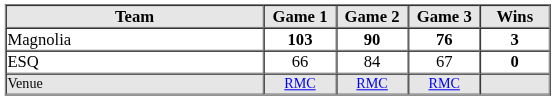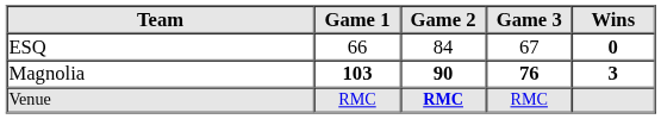 <table border=1 cellspacing=0 width=525 align=center>
 <tr style="text-align:center; background-color:#e6e6e6;">
 <th align=center width=30%>Team</th>
 <th width=8%>Game 1</th>
 <th width=8%>Game 2</th>
 <th width=8%>Game 3</th>
 <th width=8%>Wins</th>
 </tr>
 <tr style="text-align:center;">
+<td align=left>ESQ</td>
+<td>66</td>
+<td>84</td>
+<td>67</td>
+<td><strong>0</strong></td>
+</tr>
+<tr style="text-align:center;">
 <td align=left>Magnolia</td>
 <td><strong>103</strong></td>
 <td><strong>90</strong></td>
 <td><strong>76</strong></td>
 <td><strong>3</strong></td>
 </tr>
-<tr style="text-align:center;">
-<td align=left>ESQ</td>
-<td>66</td>
-<td>84</td>
-<td>67</td>
-<td><strong>0</strong></td>
-</tr>
 <tr style="text-align:center; font-size: 85%; background-color:#e6e6e6;">
 <td align=left>Venue</td>
 <td><a href='#'>RMC</a></td>
-<td><a href='#'>RMC</a></td>
+<td><strong><a href='#'>RMC</a></strong></td>
 <td><a href='#'>RMC</a></td>
 <td></td>
 </tr>
 </table>
